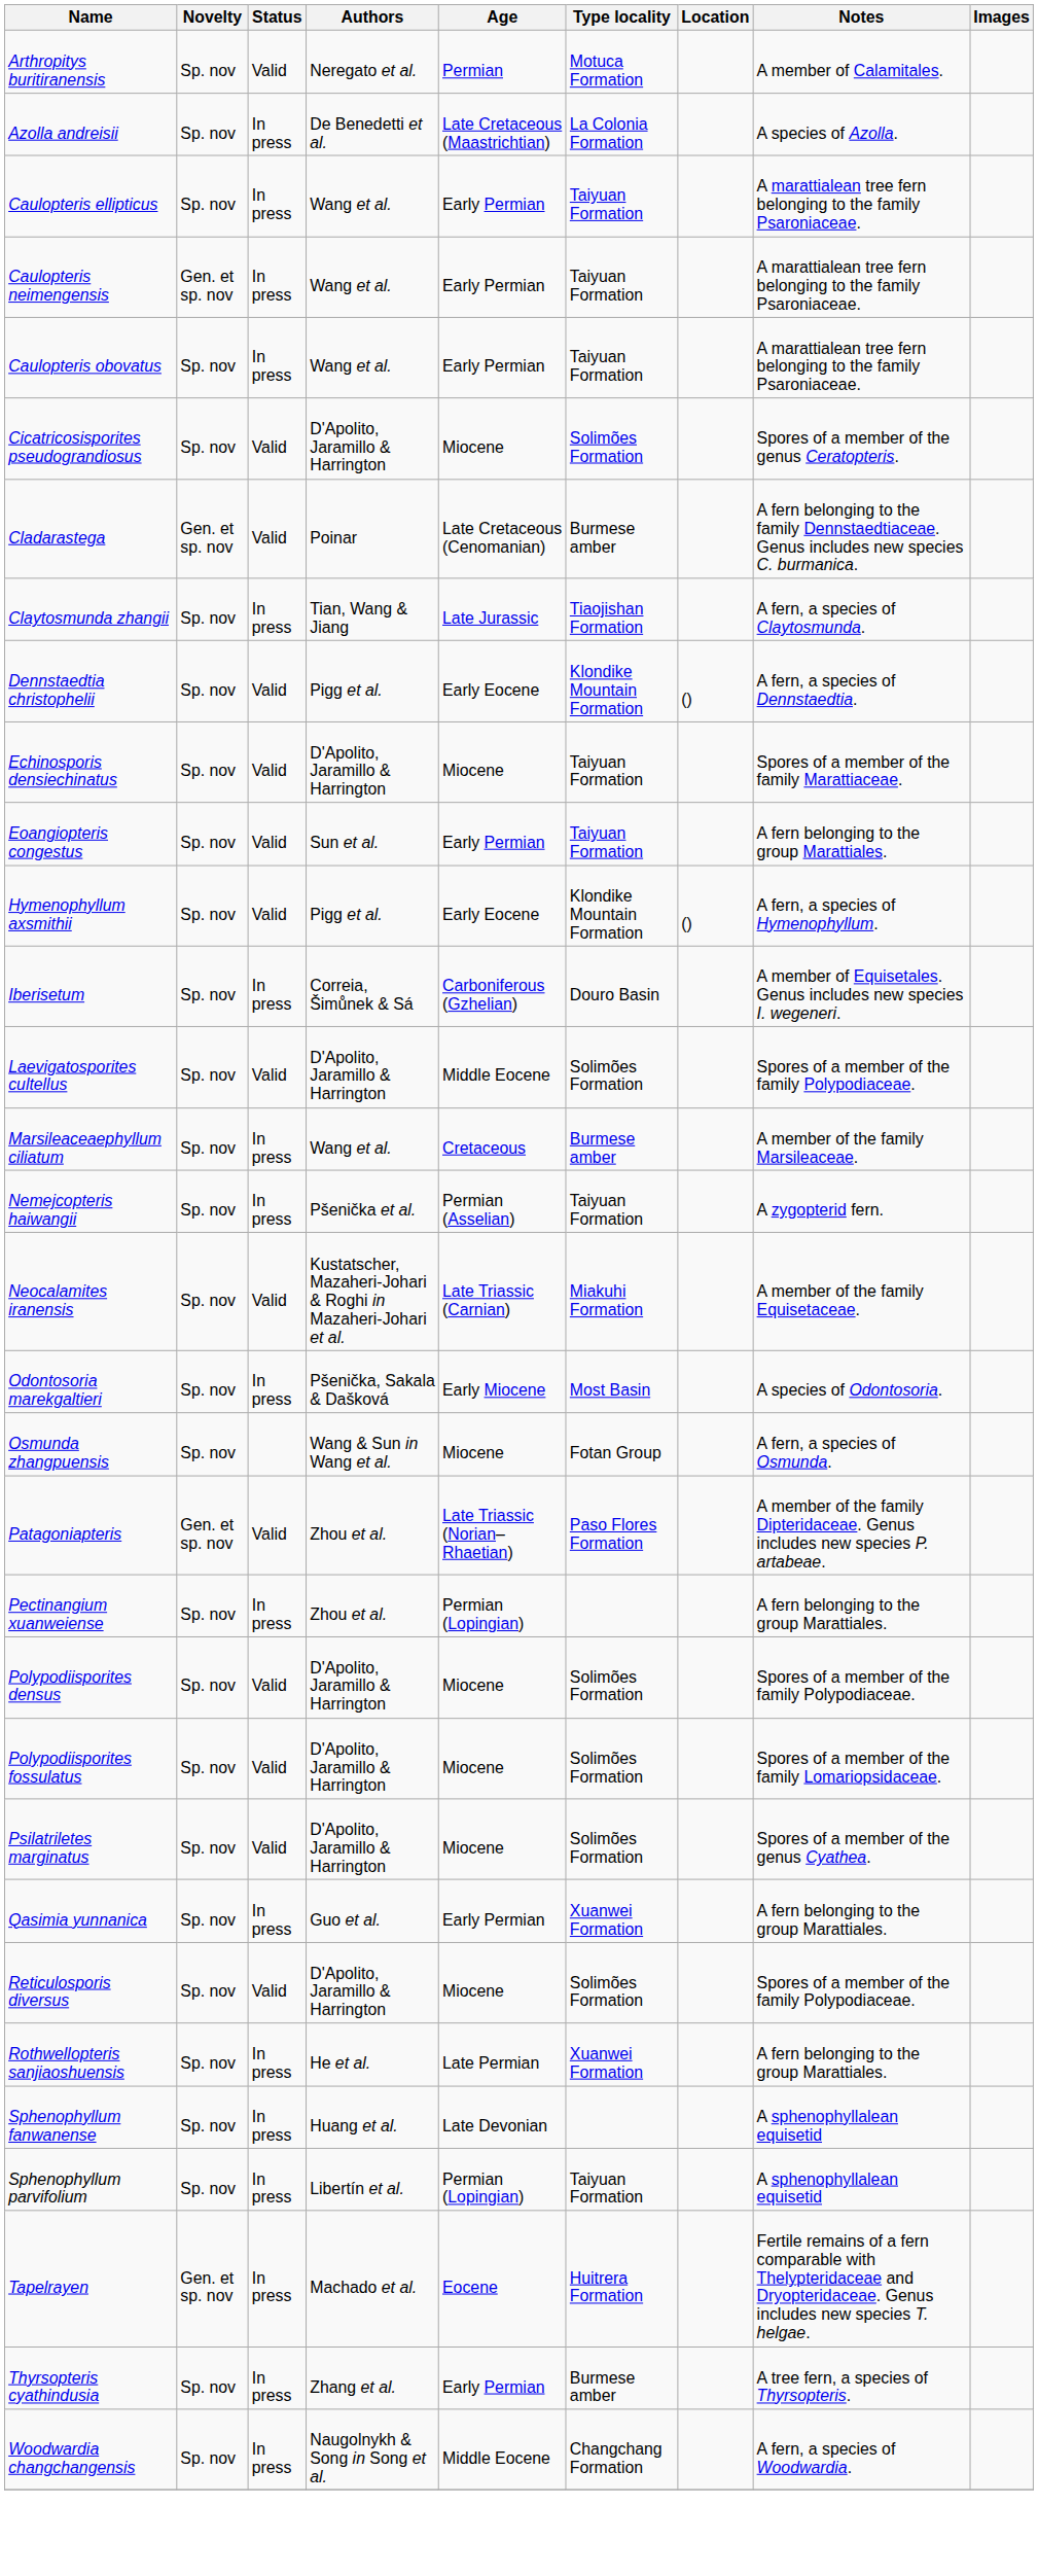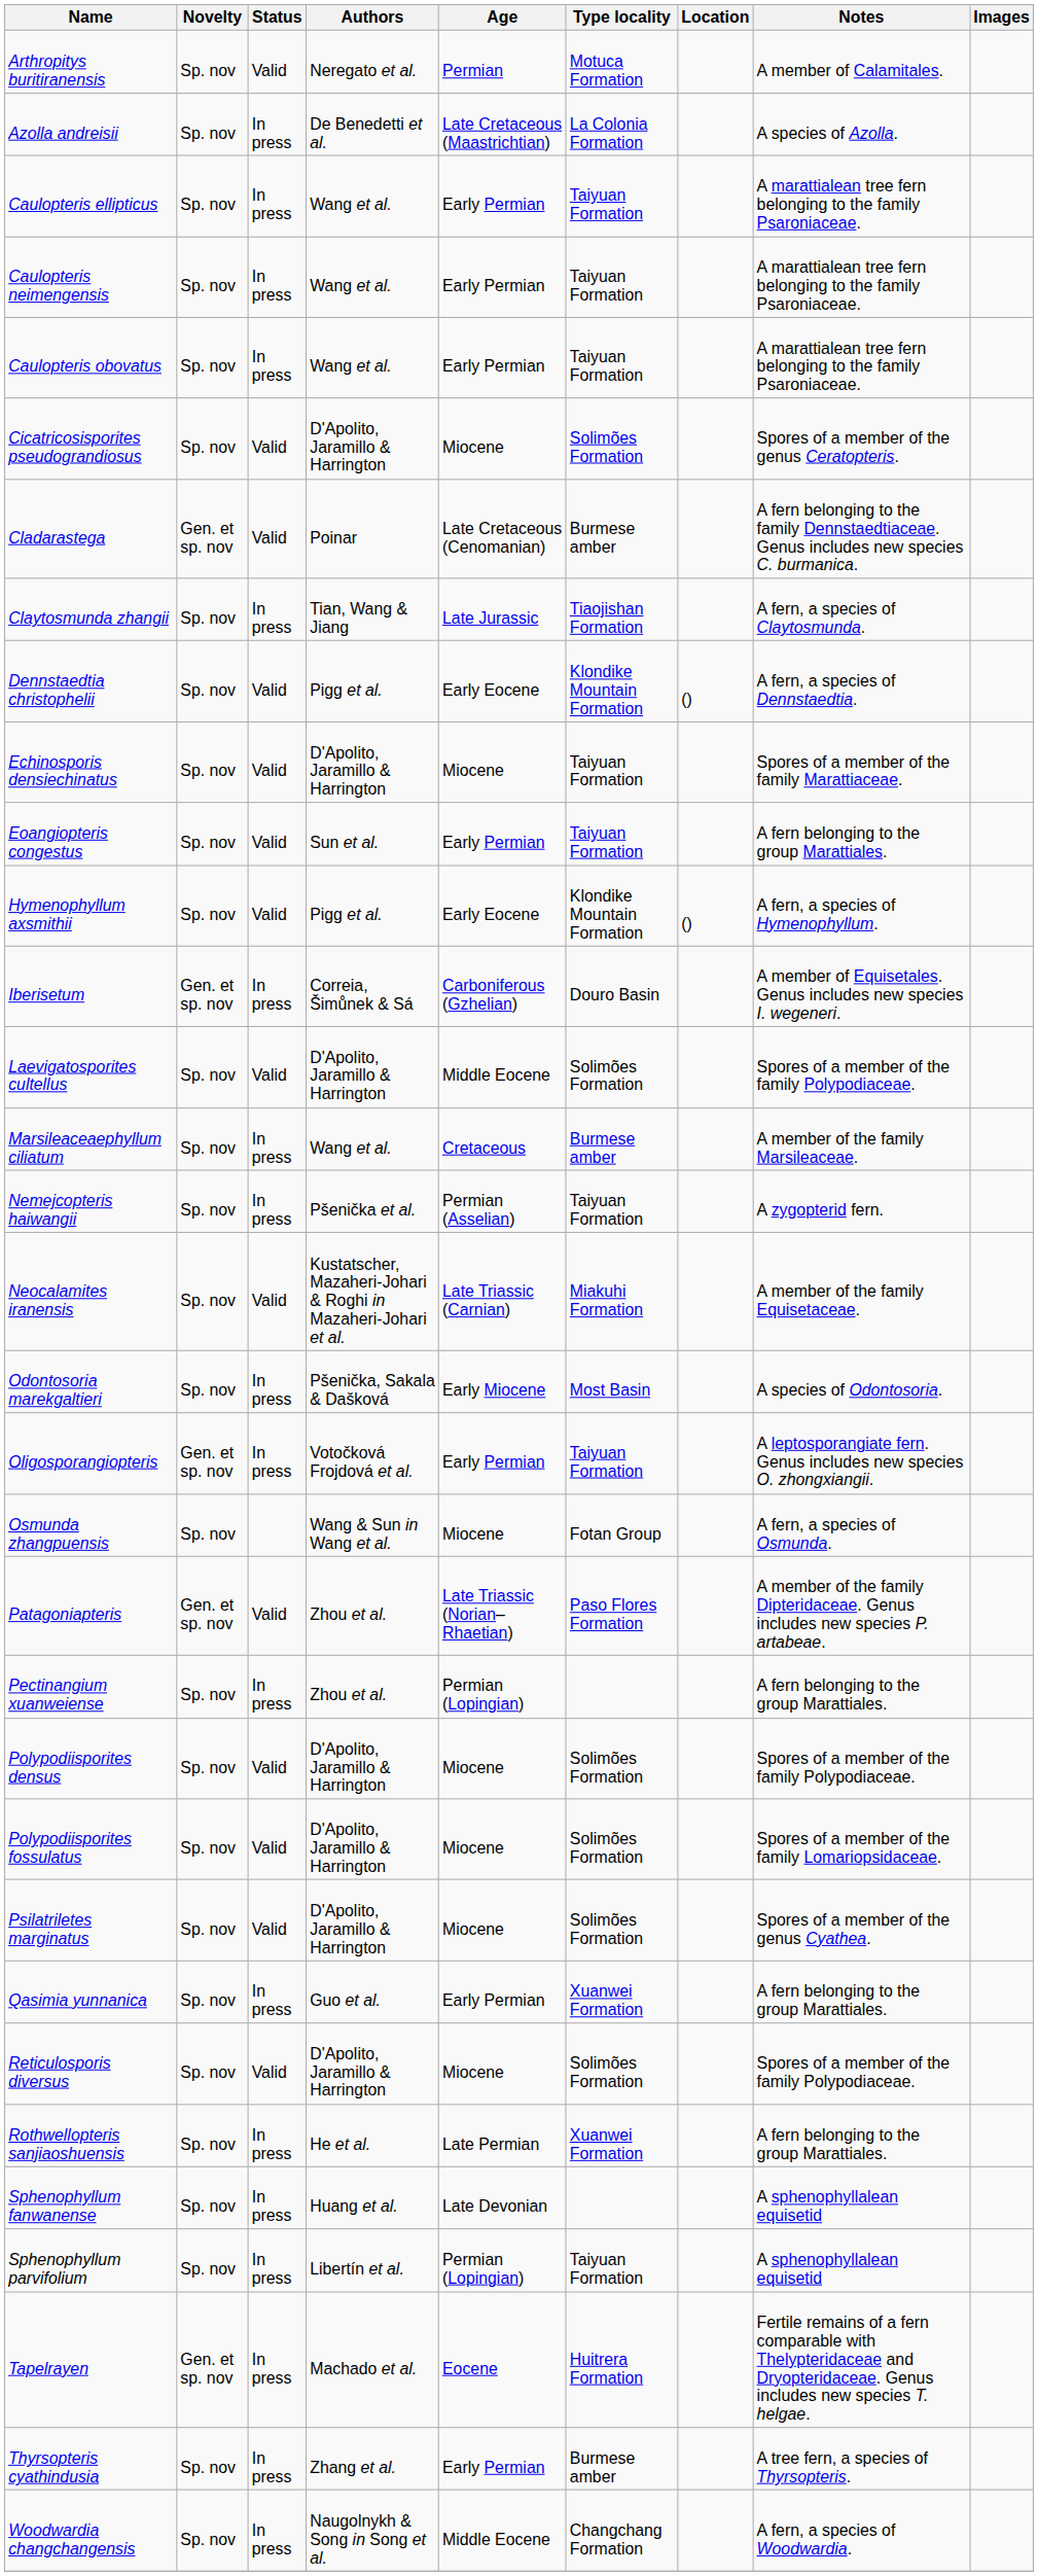 <table class="wikitable sortable" align="center" width="80%">
 <tr>
 <th>Name</th>
 <th>Novelty</th>
 <th>Status</th>
 <th>Authors</th>
 <th>Age</th>
 <th>Type locality</th>
 <th>Location</th>
 <th>Notes</th>
 <th>Images</th>
 </tr>
 <tr>
 <td><br><em><a href='#'>Arthropitys buritiranensis</a></em></td>
 <td><br>Sp. nov</td>
 <td><br>Valid</td>
 <td><br>Neregato <em>et al.</em></td>
 <td><br><a href='#'>Permian</a></td>
 <td><br><a href='#'>Motuca Formation</a></td>
 <td><br></td>
 <td><br>A member of <a href='#'>Calamitales</a>.</td>
 <td></td>
 </tr>
 <tr>
 <td><br><em><a href='#'>Azolla andreisii</a></em></td>
 <td><br>Sp. nov</td>
 <td><br>In press</td>
 <td><br>De Benedetti <em>et al.</em></td>
 <td><br><a href='#'>Late Cretaceous</a> (<a href='#'>Maastrichtian</a>)</td>
 <td><br><a href='#'>La Colonia Formation</a></td>
 <td><br></td>
 <td><br>A species of <em><a href='#'>Azolla</a></em>.</td>
 <td></td>
 </tr>
 <tr>
 <td><br><em><a href='#'>Caulopteris ellipticus</a></em></td>
 <td><br>Sp. nov</td>
 <td><br>In press</td>
 <td><br>Wang <em>et al.</em></td>
 <td><br>Early <a href='#'>Permian</a></td>
 <td><br><a href='#'>Taiyuan Formation</a></td>
 <td><br></td>
 <td><br>A <a href='#'>marattialean</a> tree fern belonging to the family <a href='#'>Psaroniaceae</a>.</td>
 <td></td>
 </tr>
 <tr>
 <td><br><em><a href='#'>Caulopteris neimengensis</a></em></td>
-<td><br>Gen. et sp. nov</td>
+<td><br>Sp. nov</td>
 <td><br>In press</td>
 <td><br>Wang <em>et al.</em></td>
 <td><br>Early Permian</td>
 <td><br>Taiyuan Formation</td>
 <td><br></td>
 <td><br>A marattialean tree fern belonging to the family Psaroniaceae.</td>
 <td></td>
 </tr>
 <tr>
 <td><br><em><a href='#'>Caulopteris obovatus</a></em></td>
 <td><br>Sp. nov</td>
 <td><br>In press</td>
 <td><br>Wang <em>et al.</em></td>
 <td><br>Early Permian</td>
 <td><br>Taiyuan Formation</td>
 <td><br></td>
 <td><br>A marattialean tree fern belonging to the family Psaroniaceae.</td>
 <td></td>
 </tr>
 <tr>
 <td><br><em><a href='#'>Cicatricosisporites pseudograndiosus</a></em></td>
 <td><br>Sp. nov</td>
 <td><br>Valid</td>
 <td><br>D'Apolito, Jaramillo & Harrington</td>
 <td><br>Miocene</td>
 <td><br><a href='#'>Solimões Formation</a></td>
 <td><br></td>
 <td><br>Spores of a member of the genus <em><a href='#'>Ceratopteris</a></em>.</td>
 <td></td>
 </tr>
 <tr>
 <td><br><em><a href='#'>Cladarastega</a></em></td>
 <td><br>Gen. et sp. nov</td>
 <td><br>Valid</td>
 <td><br>Poinar</td>
 <td><br>Late Cretaceous (Cenomanian)</td>
 <td><br>Burmese amber</td>
 <td><br></td>
 <td><br>A fern belonging to the family <a href='#'>Dennstaedtiaceae</a>. Genus includes new species <em>C. burmanica</em>.</td>
 <td></td>
 </tr>
 <tr>
 <td><br><em><a href='#'>Claytosmunda zhangii</a></em></td>
 <td><br>Sp. nov</td>
 <td><br>In press</td>
 <td><br>Tian, Wang & Jiang</td>
 <td><br><a href='#'>Late Jurassic</a></td>
 <td><br><a href='#'>Tiaojishan Formation</a></td>
 <td><br></td>
 <td><br>A fern, a species of <em><a href='#'>Claytosmunda</a></em>.</td>
 <td></td>
 </tr>
 <tr>
 <td><br><em><a href='#'>Dennstaedtia christophelii</a></em></td>
 <td><br>Sp. nov</td>
 <td><br>Valid</td>
 <td><br>Pigg <em>et al.</em></td>
 <td><br>Early Eocene</td>
 <td><br><a href='#'>Klondike Mountain Formation</a></td>
 <td><br><br>()</td>
 <td><br>A fern, a species of <em><a href='#'>Dennstaedtia</a></em>.</td>
 <td><br></td>
 </tr>
 <tr>
 <td><br><em><a href='#'>Echinosporis densiechinatus</a></em></td>
 <td><br>Sp. nov</td>
 <td><br>Valid</td>
 <td><br>D'Apolito, Jaramillo & Harrington</td>
 <td><br>Miocene</td>
 <td><br>Taiyuan Formation</td>
 <td><br></td>
 <td><br>Spores of a member of the family <a href='#'>Marattiaceae</a>.</td>
 <td></td>
 </tr>
 <tr>
 <td><br><em><a href='#'>Eoangiopteris congestus</a></em></td>
 <td><br>Sp. nov</td>
 <td><br>Valid</td>
 <td><br>Sun <em>et al.</em></td>
 <td><br>Early <a href='#'>Permian</a></td>
 <td><br><a href='#'>Taiyuan Formation</a></td>
 <td><br></td>
 <td><br>A fern belonging to the group <a href='#'>Marattiales</a>.</td>
 <td></td>
 </tr>
 <tr>
 <td><br><em><a href='#'>Hymenophyllum axsmithii</a></em></td>
 <td><br>Sp. nov</td>
 <td><br>Valid</td>
 <td><br>Pigg <em>et al.</em></td>
 <td><br>Early Eocene</td>
 <td><br>Klondike Mountain Formation</td>
 <td><br><br>()</td>
 <td><br>A fern, a species of <em><a href='#'>Hymenophyllum</a></em>.</td>
 <td></td>
 </tr>
 <tr>
 <td><br><em><a href='#'>Iberisetum</a></em></td>
-<td><br>Sp. nov</td>
+<td><br>Gen. et sp. nov</td>
 <td><br>In press</td>
 <td><br>Correia, Šimůnek & Sá</td>
 <td><br><a href='#'>Carboniferous</a> (<a href='#'>Gzhelian</a>)</td>
 <td><br>Douro Basin</td>
 <td><br></td>
 <td><br>A member of <a href='#'>Equisetales</a>. Genus includes new species <em>I. wegeneri</em>.</td>
 <td></td>
 </tr>
 <tr>
 <td><br><em><a href='#'>Laevigatosporites cultellus</a></em></td>
 <td><br>Sp. nov</td>
 <td><br>Valid</td>
 <td><br>D'Apolito, Jaramillo & Harrington</td>
 <td><br>Middle Eocene</td>
 <td><br>Solimões Formation</td>
 <td><br></td>
 <td><br>Spores of a member of the family <a href='#'>Polypodiaceae</a>.</td>
 <td></td>
 </tr>
 <tr>
 <td><br><em><a href='#'>Marsileaceaephyllum ciliatum</a></em></td>
 <td><br>Sp. nov</td>
 <td><br>In press</td>
 <td><br>Wang <em>et al.</em></td>
 <td><br><a href='#'>Cretaceous</a></td>
 <td><br><a href='#'>Burmese amber</a></td>
 <td><br></td>
 <td><br>A member of the family <a href='#'>Marsileaceae</a>.</td>
 <td></td>
 </tr>
 <tr>
 <td><br><em><a href='#'>Nemejcopteris haiwangii</a></em></td>
 <td><br>Sp. nov</td>
 <td><br>In press</td>
 <td><br>Pšenička <em>et al.</em></td>
 <td><br>Permian (<a href='#'>Asselian</a>)</td>
 <td><br>Taiyuan Formation</td>
 <td><br></td>
 <td><br>A <a href='#'>zygopterid</a> fern.</td>
 <td></td>
 </tr>
 <tr>
 <td><br><em><a href='#'>Neocalamites iranensis</a></em></td>
 <td><br>Sp. nov</td>
 <td><br>Valid</td>
 <td><br>Kustatscher, Mazaheri-Johari & Roghi <em>in</em> Mazaheri-Johari <em>et al.</em></td>
 <td><br><a href='#'>Late Triassic</a> (<a href='#'>Carnian</a>)</td>
 <td><br><a href='#'>Miakuhi Formation</a></td>
 <td><br></td>
 <td><br>A member of the family <a href='#'>Equisetaceae</a>.</td>
 <td></td>
 </tr>
 <tr>
 <td><br><em><a href='#'>Odontosoria marekgaltieri</a></em></td>
 <td><br>Sp. nov</td>
 <td><br>In press</td>
 <td><br>Pšenička, Sakala & Dašková</td>
 <td><br>Early <a href='#'>Miocene</a></td>
 <td><br><a href='#'>Most Basin</a></td>
 <td><br></td>
 <td><br>A species of <em><a href='#'>Odontosoria</a></em>.</td>
+<td></td>
+</tr>
+<tr>
+<td><br><em><a href='#'>Oligosporangiopteris</a></em></td>
+<td><br>Gen. et sp. nov</td>
+<td><br>In press</td>
+<td><br>Votočková Frojdová <em>et al.</em></td>
+<td><br>Early <a href='#'>Permian</a></td>
+<td><br><a href='#'>Taiyuan Formation</a></td>
+<td><br></td>
+<td><br>A <a href='#'>leptosporangiate fern</a>. Genus includes new species <em>O. zhongxiangii</em>.</td>
 <td></td>
 </tr>
 <tr>
 <td><br><em><a href='#'>Osmunda zhangpuensis</a></em></td>
 <td><br>Sp. nov</td>
 <td></td>
 <td><br>Wang & Sun <em>in</em> Wang <em>et al.</em></td>
 <td><br>Miocene</td>
 <td><br>Fotan Group</td>
 <td><br></td>
 <td><br>A fern, a species of <em><a href='#'>Osmunda</a></em>.</td>
 <td></td>
 </tr>
 <tr>
 <td><br><em><a href='#'>Patagoniapteris</a></em></td>
 <td><br>Gen. et sp. nov</td>
 <td><br>Valid</td>
 <td><br>Zhou <em>et al.</em></td>
 <td><br><a href='#'>Late Triassic</a> (<a href='#'>Norian</a>–<a href='#'>Rhaetian</a>)</td>
 <td><br><a href='#'>Paso Flores Formation</a></td>
 <td><br></td>
 <td><br>A member of the family <a href='#'>Dipteridaceae</a>. Genus includes new species <em>P. artabeae</em>.</td>
 <td></td>
 </tr>
 <tr>
 <td><br><em><a href='#'>Pectinangium xuanweiense</a></em></td>
 <td><br>Sp. nov</td>
 <td><br>In press</td>
 <td><br>Zhou <em>et al.</em></td>
 <td><br>Permian (<a href='#'>Lopingian</a>)</td>
 <td></td>
 <td><br></td>
 <td><br>A fern belonging to the group Marattiales.</td>
 <td></td>
 </tr>
 <tr>
 <td><br><em><a href='#'>Polypodiisporites densus</a></em></td>
 <td><br>Sp. nov</td>
 <td><br>Valid</td>
 <td><br>D'Apolito, Jaramillo & Harrington</td>
 <td><br>Miocene</td>
 <td><br>Solimões Formation</td>
 <td><br></td>
 <td><br>Spores of a member of the family Polypodiaceae.</td>
 <td></td>
 </tr>
 <tr>
 <td><br><em><a href='#'>Polypodiisporites fossulatus</a></em></td>
 <td><br>Sp. nov</td>
 <td><br>Valid</td>
 <td><br>D'Apolito, Jaramillo & Harrington</td>
 <td><br>Miocene</td>
 <td><br>Solimões Formation</td>
 <td><br></td>
 <td><br>Spores of a member of the family <a href='#'>Lomariopsidaceae</a>.</td>
 <td></td>
 </tr>
 <tr>
 <td><br><em><a href='#'>Psilatriletes marginatus</a></em></td>
 <td><br>Sp. nov</td>
 <td><br>Valid</td>
 <td><br>D'Apolito, Jaramillo & Harrington</td>
 <td><br>Miocene</td>
 <td><br>Solimões Formation</td>
 <td><br></td>
 <td><br>Spores of a member of the genus <em><a href='#'>Cyathea</a></em>.</td>
 <td></td>
 </tr>
 <tr>
 <td><br><em><a href='#'>Qasimia yunnanica</a></em></td>
 <td><br>Sp. nov</td>
 <td><br>In press</td>
 <td><br>Guo <em>et al.</em></td>
 <td><br>Early Permian</td>
 <td><br><a href='#'>Xuanwei Formation</a></td>
 <td><br></td>
 <td><br>A fern belonging to the group Marattiales.</td>
 <td></td>
 </tr>
 <tr>
 <td><br><em><a href='#'>Reticulosporis diversus</a></em></td>
 <td><br>Sp. nov</td>
 <td><br>Valid</td>
 <td><br>D'Apolito, Jaramillo & Harrington</td>
 <td><br>Miocene</td>
 <td><br>Solimões Formation</td>
 <td><br></td>
 <td><br>Spores of a member of the family Polypodiaceae.</td>
 <td></td>
 </tr>
 <tr>
 <td><br><em><a href='#'>Rothwellopteris sanjiaoshuensis</a></em></td>
 <td><br>Sp. nov</td>
 <td><br>In press</td>
 <td><br>He <em>et al.</em></td>
 <td><br>Late Permian</td>
 <td><br><a href='#'>Xuanwei Formation</a></td>
 <td><br></td>
 <td><br>A fern belonging to the group Marattiales.</td>
 <td></td>
 </tr>
 <tr>
 <td><br><em><a href='#'>Sphenophyllum fanwanense</a></em></td>
 <td><br>Sp. nov</td>
 <td><br>In press</td>
 <td><br>Huang <em>et al.</em></td>
 <td><br>Late Devonian</td>
 <td></td>
 <td><br></td>
 <td><br>A <a href='#'>sphenophyllalean</a> <a href='#'>equisetid</a></td>
 <td></td>
 </tr>
 <tr>
 <td><br><em>Sphenophyllum parvifolium</em></td>
 <td><br>Sp. nov</td>
 <td><br>In press</td>
 <td><br>Libertín <em>et al.</em></td>
 <td><br>Permian (<a href='#'>Lopingian</a>)</td>
 <td><br>Taiyuan Formation</td>
 <td><br></td>
 <td><br>A <a href='#'>sphenophyllalean</a> <a href='#'>equisetid</a></td>
 <td></td>
 </tr>
 <tr>
 <td><br><em><a href='#'>Tapelrayen</a></em></td>
 <td><br>Gen. et sp. nov</td>
 <td><br>In press</td>
 <td><br>Machado <em>et al.</em></td>
 <td><br><a href='#'>Eocene</a></td>
 <td><br><a href='#'>Huitrera Formation</a></td>
 <td><br></td>
 <td><br>Fertile remains of a fern comparable with <a href='#'>Thelypteridaceae</a> and <a href='#'>Dryopteridaceae</a>. Genus includes new species <em>T. helgae</em>.</td>
 <td></td>
 </tr>
 <tr>
 <td><br><em><a href='#'>Thyrsopteris cyathindusia</a></em></td>
 <td><br>Sp. nov</td>
 <td><br>In press</td>
 <td><br>Zhang <em>et al.</em></td>
 <td><br>Early <a href='#'>Permian</a></td>
 <td><br>Burmese amber</td>
 <td><br></td>
 <td><br>A tree fern, a species of <em><a href='#'>Thyrsopteris</a></em>.</td>
 <td></td>
 </tr>
 <tr>
 <td><br><em><a href='#'>Woodwardia changchangensis</a></em></td>
 <td><br>Sp. nov</td>
 <td><br>In press</td>
 <td><br>Naugolnykh & Song <em>in</em> Song <em>et al.</em></td>
 <td><br>Middle Eocene</td>
 <td><br>Changchang Formation</td>
 <td><br></td>
 <td><br>A fern, a species of <em><a href='#'>Woodwardia</a></em>.</td>
 <td></td>
 </tr>
 <tr>
 </tr>
 </table>
